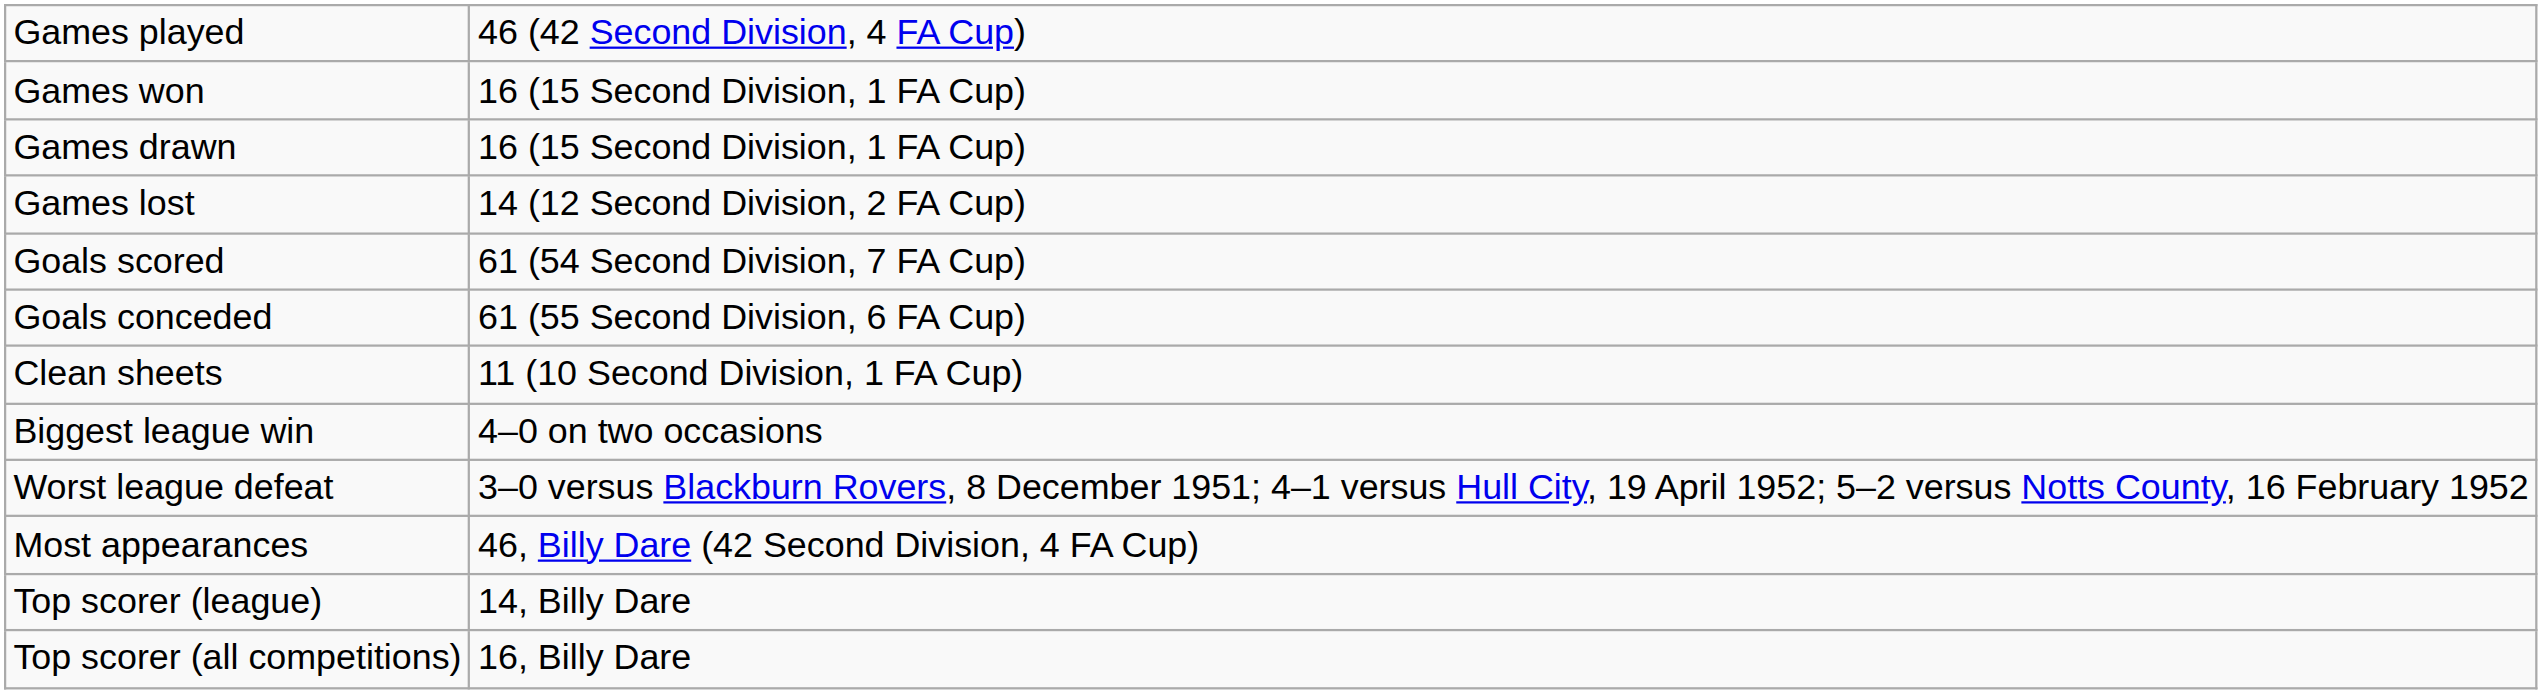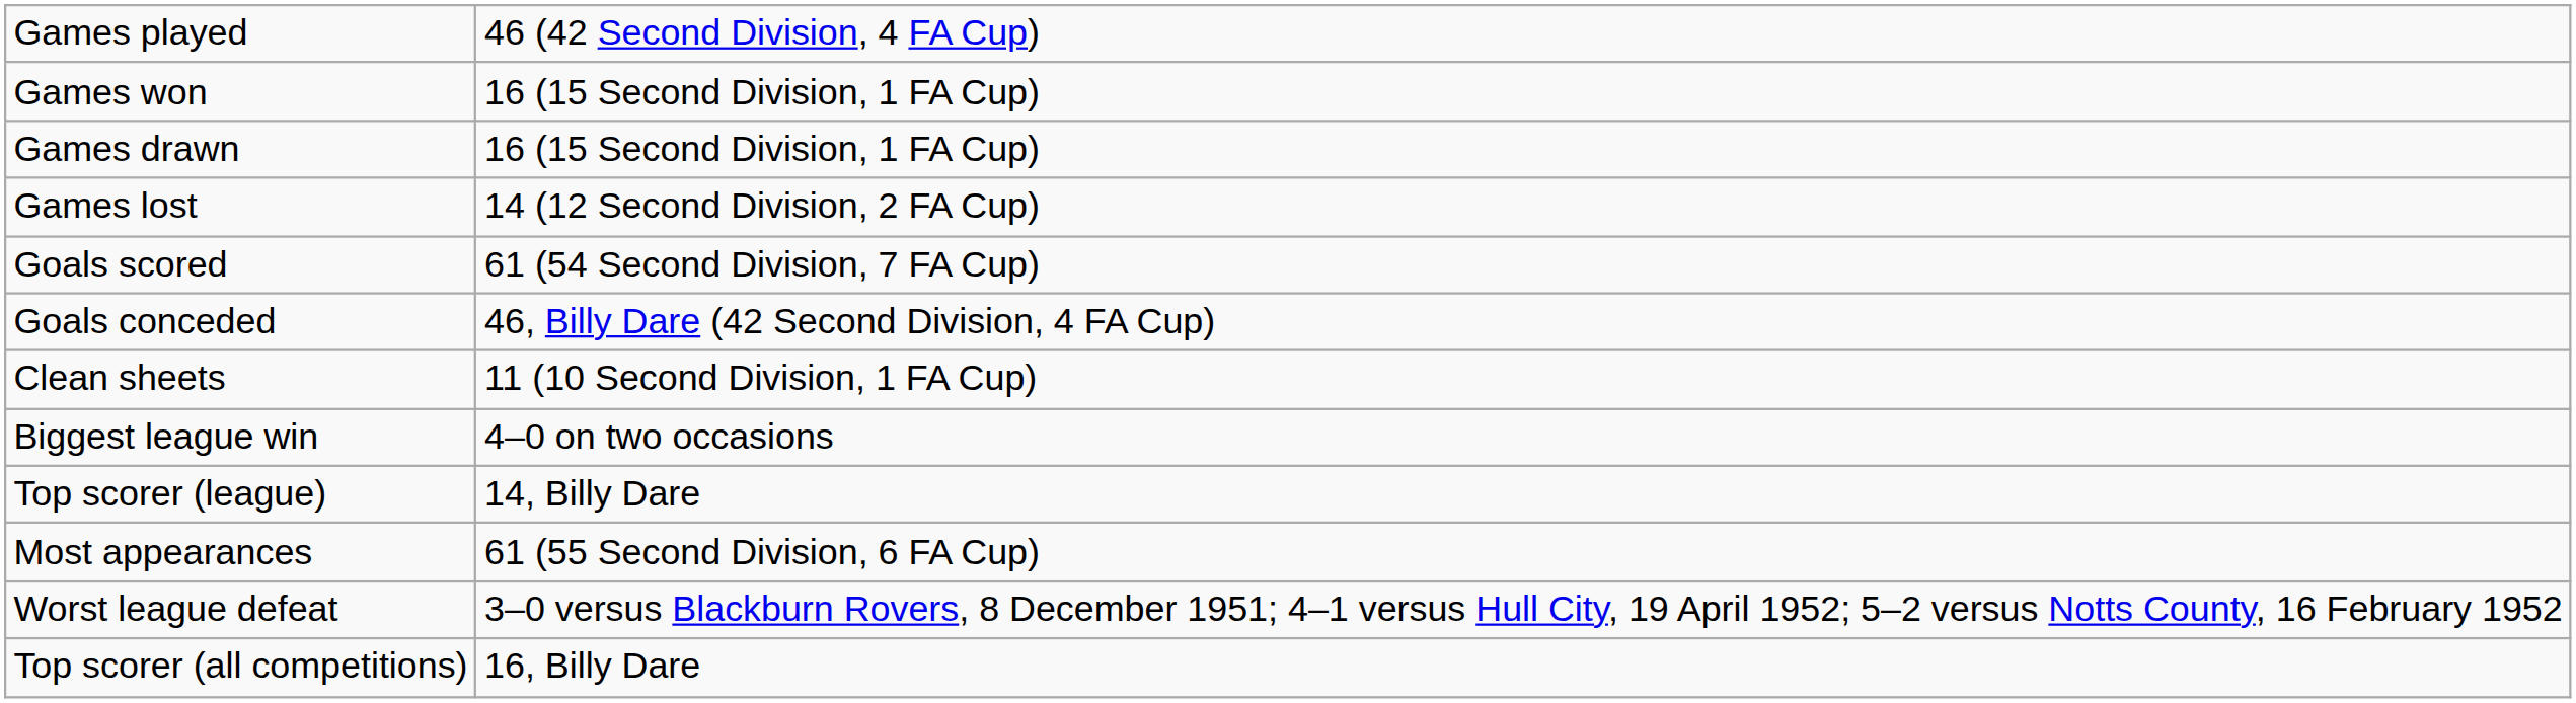 <table class="wikitable">
 <tr>
 <td>Games played</td>
 <td>46 (42 <a href='#'>Second Division</a>, 4 <a href='#'>FA Cup</a>)</td>
 </tr>
 <tr>
 <td>Games won</td>
 <td>16 (15 Second Division, 1 FA Cup)</td>
 </tr>
 <tr>
 <td>Games drawn</td>
 <td>16 (15 Second Division, 1 FA Cup)</td>
 </tr>
 <tr>
 <td>Games lost</td>
 <td>14 (12 Second Division, 2 FA Cup)</td>
 </tr>
 <tr>
 <td>Goals scored</td>
 <td>61 (54 Second Division, 7 FA Cup)</td>
 </tr>
 <tr>
 <td>Goals conceded</td>
-<td>61 (55 Second Division, 6 FA Cup)</td>
+<td>46, <a href='#'>Billy Dare</a> (42 Second Division, 4 FA Cup)</td>
 </tr>
 <tr>
 <td>Clean sheets</td>
 <td>11 (10 Second Division, 1 FA Cup)</td>
 </tr>
 <tr>
 <td>Biggest league win</td>
 <td>4–0 on two occasions</td>
 </tr>
 <tr>
-<td>Worst league defeat</td>
-<td>3–0 versus <a href='#'>Blackburn Rovers</a>, 8 December 1951; 4–1 versus <a href='#'>Hull City</a>, 19 April 1952; 5–2 versus <a href='#'>Notts County</a>, 16 February 1952</td>
+<td>Top scorer (league)</td>
+<td>14, Billy Dare</td>
 </tr>
 <tr>
 <td>Most appearances</td>
-<td>46, <a href='#'>Billy Dare</a> (42 Second Division, 4 FA Cup)</td>
+<td>61 (55 Second Division, 6 FA Cup)</td>
 </tr>
 <tr>
-<td>Top scorer (league)</td>
-<td>14, Billy Dare</td>
+<td>Worst league defeat</td>
+<td>3–0 versus <a href='#'>Blackburn Rovers</a>, 8 December 1951; 4–1 versus <a href='#'>Hull City</a>, 19 April 1952; 5–2 versus <a href='#'>Notts County</a>, 16 February 1952</td>
 </tr>
 <tr>
 <td>Top scorer (all competitions)</td>
 <td>16, Billy Dare</td>
 </tr>
 </table>
